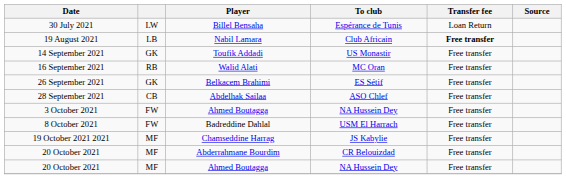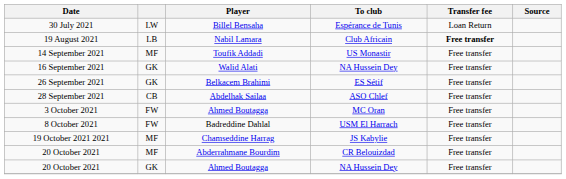 <table class="wikitable sortable" style="width:70%; text-align:center; font-size:85%; text-align:centre;">
 <tr>
 <th>Date</th>
 <th></th>
 <th>Player</th>
 <th>To club</th>
 <th>Transfer fee</th>
 <th>Source</th>
 </tr>
 <tr>
 <td>30 July 2021</td>
 <td>LW</td>
 <td> <a href='#'>Billel Bensaha</a></td>
 <td> <a href='#'>Espérance de Tunis</a></td>
 <td>Loan Return</td>
 <td></td>
 </tr>
 <tr>
 <td>19 August 2021</td>
 <td>LB</td>
 <td> <a href='#'>Nabil Lamara</a></td>
 <td> <a href='#'>Club Africain</a></td>
 <td><strong>Free transfer</strong></td>
 <td></td>
 </tr>
 <tr>
 <td>14 September 2021</td>
-<td>GK</td>
+<td>MF</td>
 <td> <a href='#'>Toufik Addadi</a></td>
 <td> <a href='#'>US Monastir</a></td>
 <td>Free transfer</td>
 <td></td>
 </tr>
 <tr>
 <td>16 September 2021</td>
-<td>RB</td>
+<td>GK</td>
 <td> <a href='#'>Walid Alati</a></td>
-<td><a href='#'>MC Oran</a></td>
+<td><a href='#'>NA Hussein Dey</a></td>
 <td>Free transfer</td>
 <td></td>
 </tr>
 <tr>
 <td>26 September 2021</td>
 <td>GK</td>
 <td> <a href='#'>Belkacem Brahimi</a></td>
 <td><a href='#'>ES Sétif</a></td>
 <td>Free transfer</td>
 <td></td>
 </tr>
 <tr>
 <td>28 September 2021</td>
 <td>CB</td>
 <td> <a href='#'>Abdelhak Sailaa</a></td>
 <td><a href='#'>ASO Chlef</a></td>
 <td>Free transfer</td>
 <td></td>
 </tr>
 <tr>
 <td>3 October 2021</td>
 <td>FW</td>
 <td> <a href='#'>Ahmed Boutagga</a></td>
-<td><a href='#'>NA Hussein Dey</a></td>
+<td><a href='#'>MC Oran</a></td>
 <td>Free transfer</td>
 <td></td>
 </tr>
 <tr>
 <td>8 October 2021</td>
 <td>FW</td>
 <td> Badreddine Dahlal</td>
 <td><a href='#'>USM El Harrach</a></td>
 <td>Free transfer</td>
 <td></td>
 </tr>
 <tr>
 <td>19 October 2021 2021</td>
 <td>MF</td>
 <td> <a href='#'>Chamseddine Harrag</a></td>
 <td><a href='#'>JS Kabylie</a></td>
 <td>Free transfer</td>
 <td></td>
 </tr>
 <tr>
 <td>20 October 2021</td>
 <td>MF</td>
 <td> <a href='#'>Abderrahmane Bourdim</a></td>
 <td><a href='#'>CR Belouizdad</a></td>
 <td>Free transfer</td>
 <td></td>
 </tr>
 <tr>
 <td>20 October 2021</td>
-<td>MF</td>
+<td>GK</td>
 <td> <a href='#'>Ahmed Boutagga</a></td>
 <td><a href='#'>NA Hussein Dey</a></td>
 <td>Free transfer</td>
 <td></td>
 </tr>
 <tr>
 </tr>
 </table>
